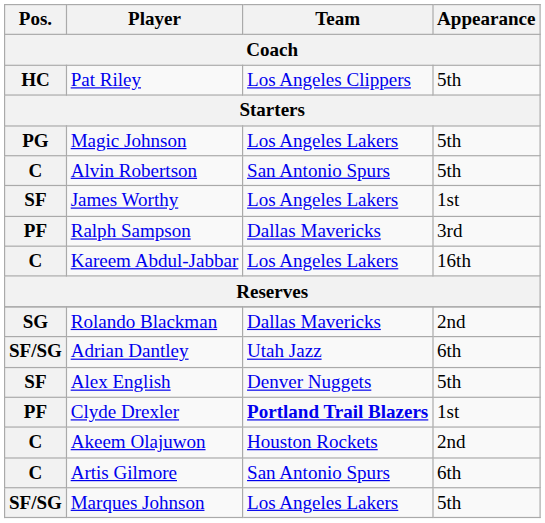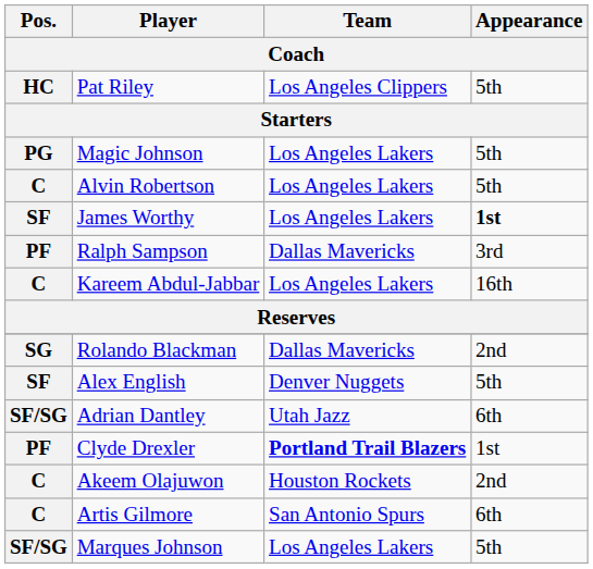 <table class="wikitable">
 <tr>
 <th>Pos.</th>
 <th>Player</th>
 <th>Team</th>
 <th>Appearance</th>
 </tr>
 <tr>
 <th colspan="4">Coach</th>
 </tr>
 <tr>
 <th>HC</th>
 <td><a href='#'>Pat Riley</a></td>
 <td><a href='#'>Los Angeles Clippers</a></td>
 <td>5th</td>
 </tr>
 <tr>
 <th colspan="4">Starters</th>
 </tr>
 <tr>
 <th>PG</th>
 <td><a href='#'>Magic Johnson</a></td>
 <td><a href='#'>Los Angeles Lakers</a></td>
 <td>5th</td>
 </tr>
 <tr>
 <th>C</th>
 <td><a href='#'>Alvin Robertson</a></td>
-<td><a href='#'>San Antonio Spurs</a></td>
+<td><a href='#'>Los Angeles Lakers</a></td>
 <td>5th</td>
 </tr>
 <tr>
 <th>SF</th>
 <td><a href='#'>James Worthy</a></td>
 <td><a href='#'>Los Angeles Lakers</a></td>
-<td>1st</td>
+<td><strong>1st</strong></td>
 </tr>
 <tr>
 <th>PF</th>
 <td><a href='#'>Ralph Sampson</a></td>
 <td><a href='#'>Dallas Mavericks</a></td>
 <td>3rd</td>
 </tr>
 <tr>
 <th>C</th>
 <td><a href='#'>Kareem Abdul-Jabbar</a></td>
 <td><a href='#'>Los Angeles Lakers</a></td>
 <td>16th</td>
 </tr>
 <tr>
 <th colspan="4">Reserves</th>
 </tr>
 <tr>
 </tr>
 <tr>
 <th>SG</th>
 <td><a href='#'>Rolando Blackman</a></td>
 <td><a href='#'>Dallas Mavericks</a></td>
 <td>2nd</td>
 </tr>
 <tr>
+<th>SF</th>
+<td><a href='#'>Alex English</a></td>
+<td><a href='#'>Denver Nuggets</a></td>
+<td>5th</td>
+</tr>
+<tr>
 <th>SF/SG</th>
 <td><a href='#'>Adrian Dantley</a></td>
 <td><a href='#'>Utah Jazz</a></td>
 <td>6th</td>
-</tr>
-<tr>
-<th>SF</th>
-<td><a href='#'>Alex English</a></td>
-<td><a href='#'>Denver Nuggets</a></td>
-<td>5th</td>
 </tr>
 <tr>
 <th>PF</th>
 <td><a href='#'>Clyde Drexler</a></td>
 <td><strong><a href='#'>Portland Trail Blazers</a></strong></td>
 <td>1st</td>
 </tr>
 <tr>
 <th>C</th>
 <td><a href='#'>Akeem Olajuwon</a></td>
 <td><a href='#'>Houston Rockets</a></td>
 <td>2nd</td>
 </tr>
 <tr>
 <th>C</th>
 <td><a href='#'>Artis Gilmore</a></td>
 <td><a href='#'>San Antonio Spurs</a></td>
 <td>6th</td>
 </tr>
 <tr>
 <th>SF/SG</th>
 <td><a href='#'>Marques Johnson</a></td>
 <td><a href='#'>Los Angeles Lakers</a></td>
 <td>5th</td>
 </tr>
 </table>
